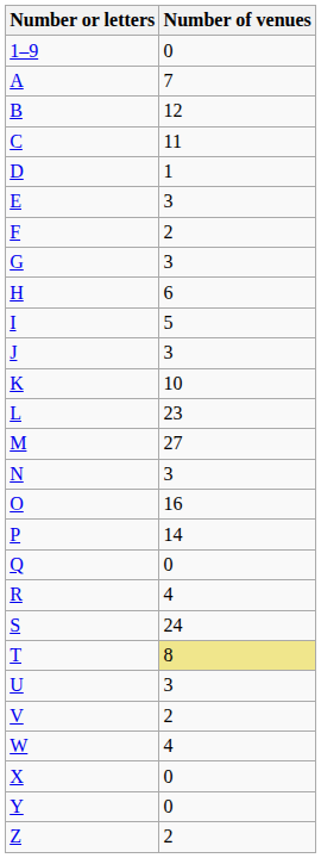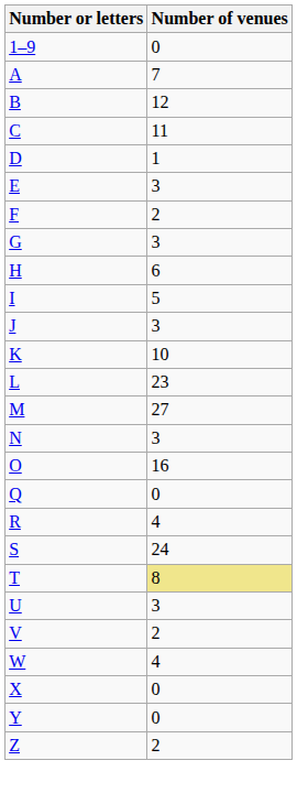 <table class="wikitable">
 <tr>
 <th>Number or letters</th>
 <th>Number of venues</th>
 </tr>
 <tr>
 <td><a href='#'>1–9</a></td>
 <td>0</td>
 </tr>
 <tr>
 <td><a href='#'>A</a></td>
 <td>7</td>
 </tr>
 <tr>
 <td><a href='#'>B</a></td>
 <td>12</td>
 </tr>
 <tr>
 <td><a href='#'>C</a></td>
 <td>11</td>
 </tr>
 <tr>
 <td><a href='#'>D</a></td>
 <td>1</td>
 </tr>
 <tr>
 <td><a href='#'>E</a></td>
 <td>3</td>
 </tr>
 <tr>
 <td><a href='#'>F</a></td>
 <td>2</td>
 </tr>
 <tr>
 <td><a href='#'>G</a></td>
 <td>3</td>
 </tr>
 <tr>
 <td><a href='#'>H</a></td>
 <td>6</td>
 </tr>
 <tr>
 <td><a href='#'>I</a></td>
 <td>5</td>
 </tr>
 <tr>
 <td><a href='#'>J</a></td>
 <td>3</td>
 </tr>
 <tr>
 <td><a href='#'>K</a></td>
 <td>10</td>
 </tr>
 <tr>
 <td><a href='#'>L</a></td>
 <td>23</td>
 </tr>
 <tr>
 <td><a href='#'>M</a></td>
 <td>27</td>
 </tr>
 <tr>
 <td><a href='#'>N</a></td>
 <td>3</td>
 </tr>
 <tr>
 <td><a href='#'>O</a></td>
 <td>16</td>
 </tr>
 <tr>
-<td><a href='#'>P</a></td>
-<td>14</td>
-</tr>
-<tr>
 <td><a href='#'>Q</a></td>
 <td>0</td>
 </tr>
 <tr>
 <td><a href='#'>R</a></td>
 <td>4</td>
 </tr>
 <tr>
 <td><a href='#'>S</a></td>
 <td>24</td>
 </tr>
 <tr>
 <td><a href='#'>T</a></td>
 <td style="background: khaki;">8</td>
 </tr>
 <tr>
 <td><a href='#'>U</a></td>
 <td>3</td>
 </tr>
 <tr>
 <td><a href='#'>V</a></td>
 <td>2</td>
 </tr>
 <tr>
 <td><a href='#'>W</a></td>
 <td>4</td>
 </tr>
 <tr>
 <td><a href='#'>X</a></td>
 <td>0</td>
 </tr>
 <tr>
 <td><a href='#'>Y</a></td>
 <td>0</td>
 </tr>
 <tr>
 <td><a href='#'>Z</a></td>
 <td>2</td>
 </tr>
 </table>
